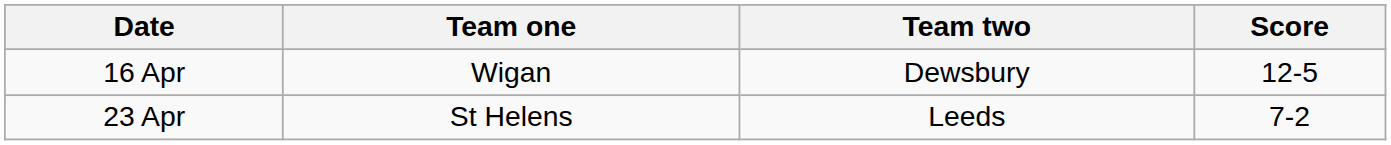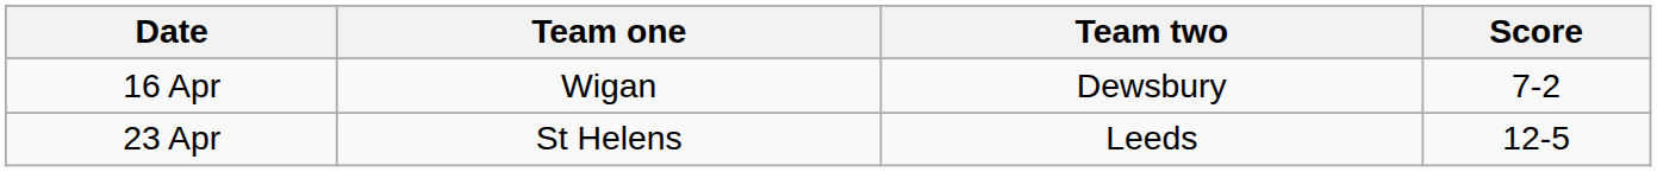 <table class="wikitable" style="text-align: center">
 <tr>
 <th width=150>Date</th>
 <th width=250>Team one</th>
 <th width=250>Team two</th>
 <th width=100>Score</th>
 </tr>
 <tr>
 <td>16 Apr</td>
 <td>Wigan</td>
 <td>Dewsbury</td>
-<td>12-5</td>
+<td>7-2</td>
 </tr>
 <tr>
 <td>23 Apr</td>
 <td>St Helens</td>
 <td>Leeds</td>
-<td>7-2</td>
+<td>12-5</td>
 </tr>
 </table>
